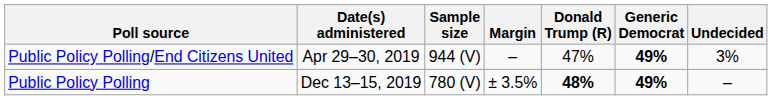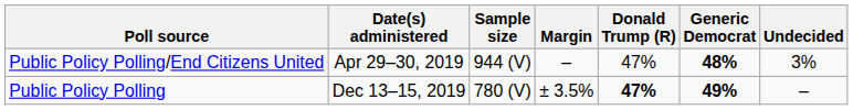 <table class="wikitable" style="font-size:90%;text-align:center;">
 <tr valign=bottom style="font-size:90%;">
 <th>Poll source</th>
 <th>Date(s)<br>administered</th>
 <th>Sample<br>size</th>
 <th>Margin<br></th>
 <th>Donald<br>Trump (R)</th>
 <th>Generic<br>Democrat</th>
 <th>Undecided</th>
 </tr>
 <tr>
 <td style="text-align:left;"><a href='#'>Public Policy Polling</a>/<a href='#'>End Citizens United</a></td>
 <td>Apr 29–30, 2019</td>
 <td>944 (V)</td>
 <td>–</td>
 <td>47%</td>
-<td><strong>49%</strong></td>
+<td><strong>48%</strong></td>
 <td>3%</td>
 </tr>
 <tr>
 <td style="text-align:left;"><a href='#'>Public Policy Polling</a></td>
 <td>Dec 13–15, 2019</td>
 <td>780 (V)</td>
 <td>± 3.5%</td>
-<td><strong>48%</strong></td>
+<td><strong>47%</strong></td>
 <td><strong>49%</strong></td>
 <td>–</td>
 </tr>
 </table>
